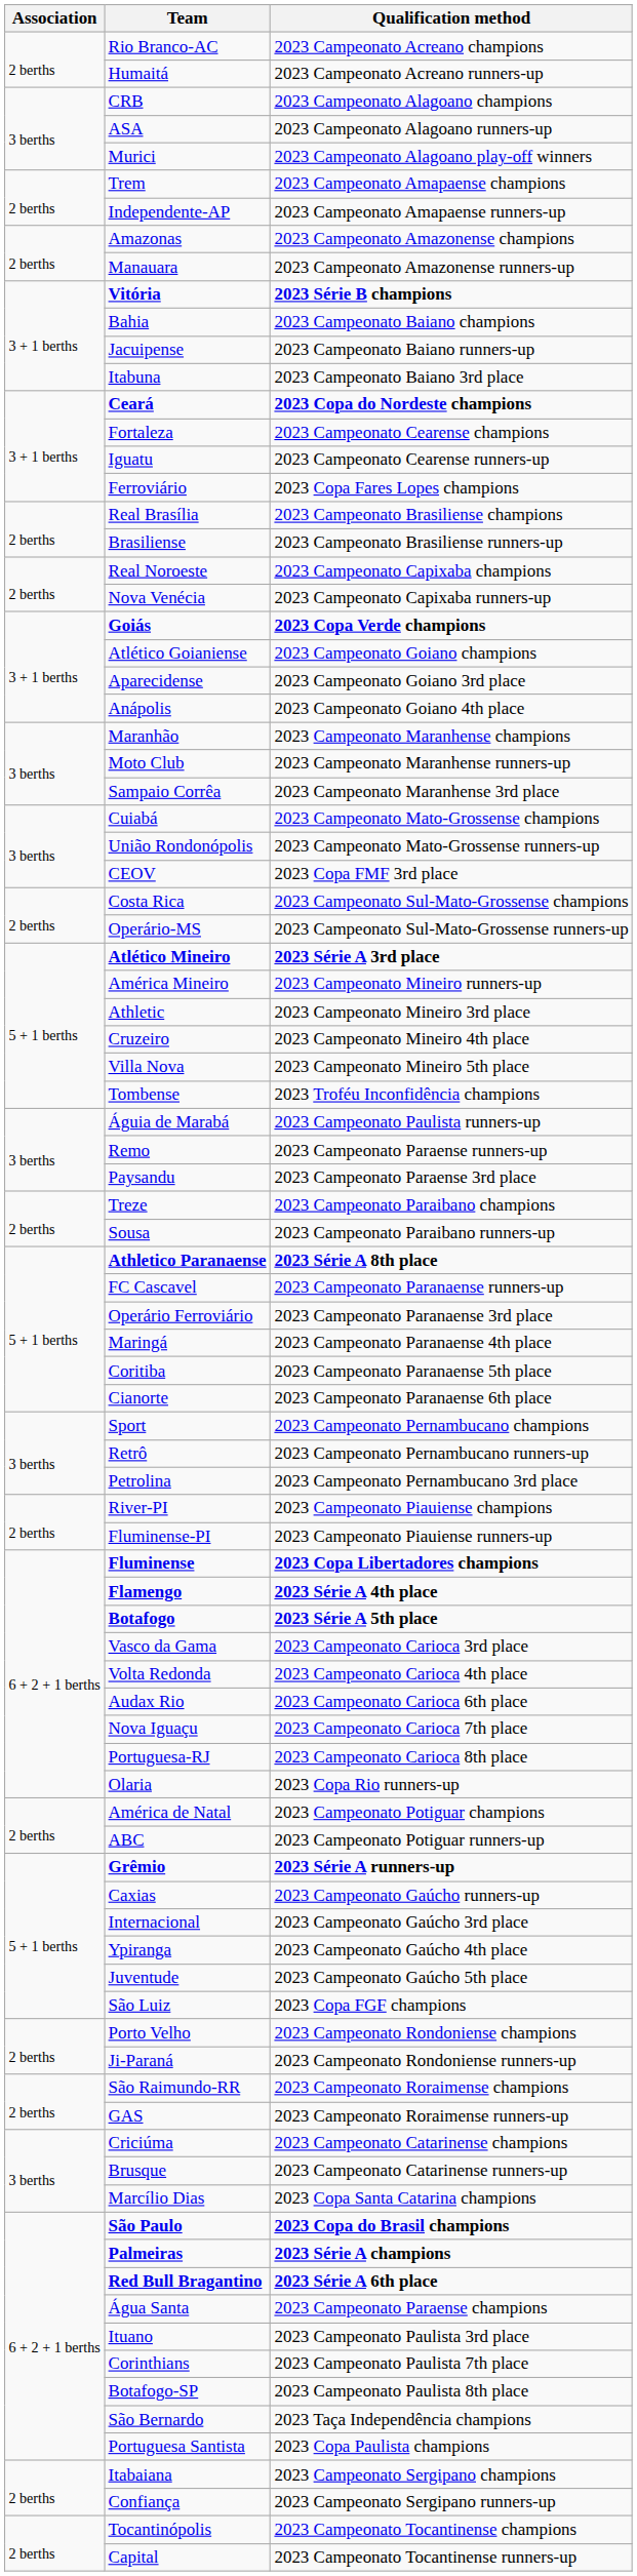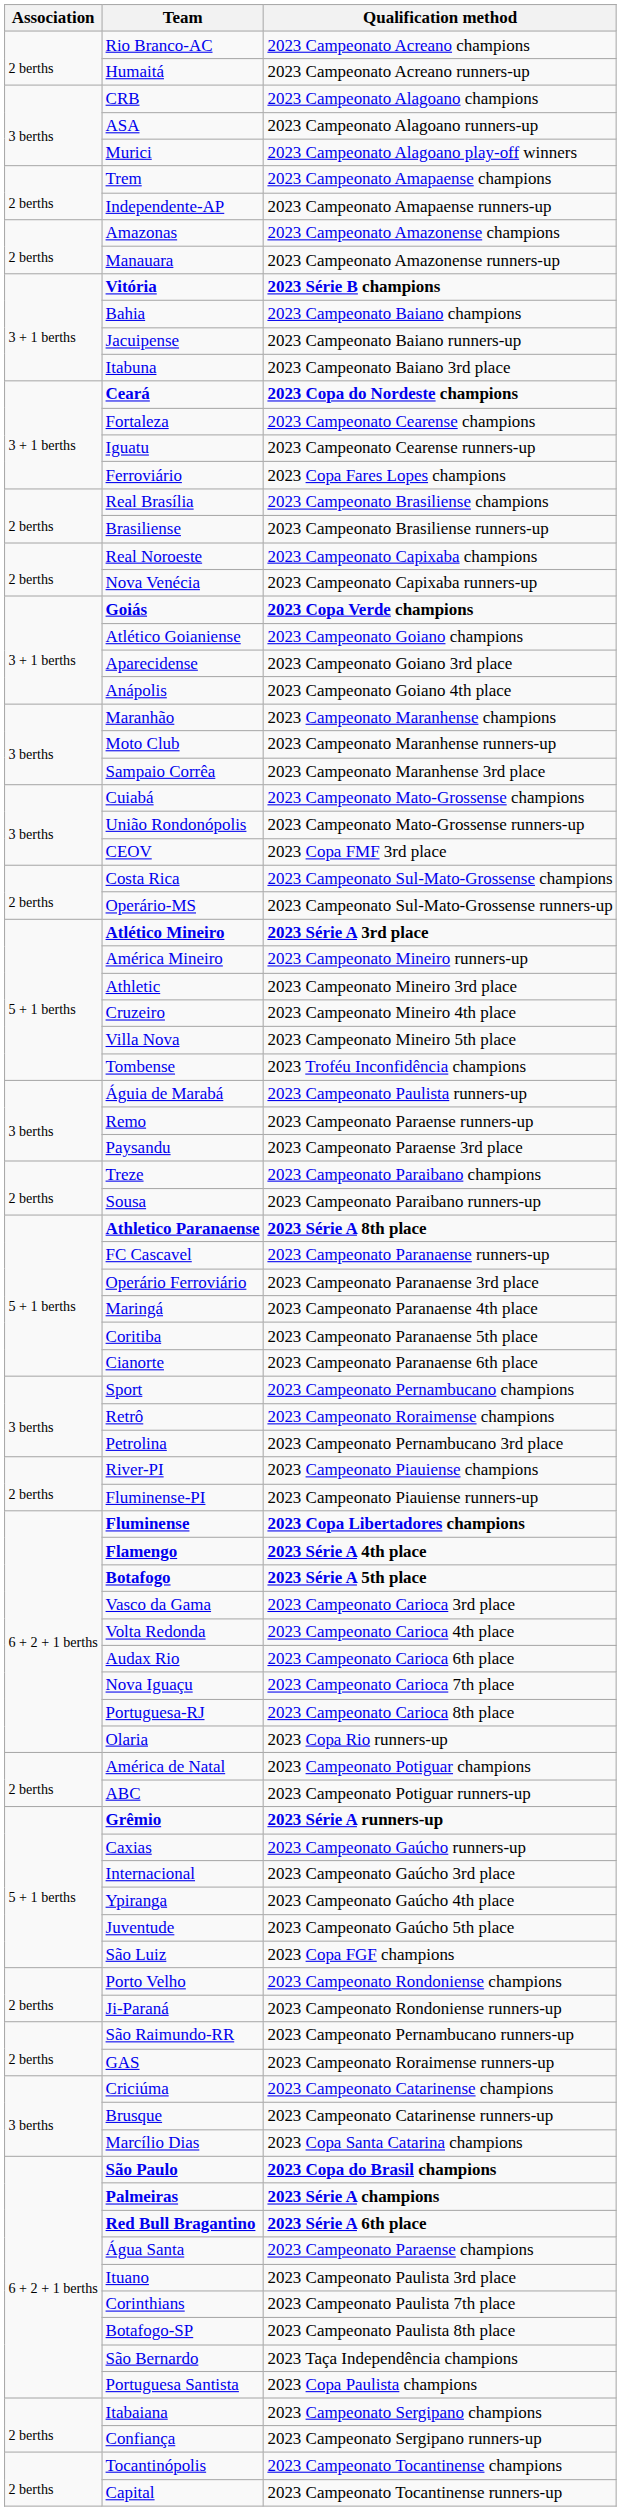 <table class="wikitable">
 <tr>
 <th>Association</th>
 <th>Team</th>
 <th>Qualification method</th>
 </tr>
 <tr>
 <td rowspan="2"><br><small>2 berths</small></td>
 <td><a href='#'>Rio Branco-AC</a></td>
 <td><a href='#'>2023 Campeonato Acreano</a> champions</td>
 </tr>
 <tr>
 <td><a href='#'>Humaitá</a></td>
 <td>2023 Campeonato Acreano runners-up</td>
 </tr>
 <tr>
 <td rowspan="3"><br><small>3 berths</small></td>
 <td><a href='#'>CRB</a></td>
 <td><a href='#'>2023 Campeonato Alagoano</a> champions</td>
 </tr>
 <tr>
 <td><a href='#'>ASA</a></td>
 <td>2023 Campeonato Alagoano runners-up</td>
 </tr>
 <tr>
 <td><a href='#'>Murici</a></td>
 <td><a href='#'>2023 Campeonato Alagoano play-off</a> winners</td>
 </tr>
 <tr>
 <td rowspan="2"><br><small>2 berths</small></td>
 <td><a href='#'>Trem</a></td>
 <td><a href='#'>2023 Campeonato Amapaense</a> champions</td>
 </tr>
 <tr>
 <td><a href='#'>Independente-AP</a></td>
 <td>2023 Campeonato Amapaense runners-up</td>
 </tr>
 <tr>
 <td rowspan="2"><br><small>2 berths</small></td>
 <td><a href='#'>Amazonas</a></td>
 <td><a href='#'>2023 Campeonato Amazonense</a> champions</td>
 </tr>
 <tr>
 <td><a href='#'>Manauara</a></td>
 <td>2023 Campeonato Amazonense runners-up</td>
 </tr>
 <tr>
 <td rowspan="4"><br><small>3 + 1 berths</small></td>
 <td><strong><a href='#'>Vitória</a></strong></td>
 <td><strong><a href='#'>2023 Série B</a> champions</strong></td>
 </tr>
 <tr>
 <td><a href='#'>Bahia</a></td>
 <td><a href='#'>2023 Campeonato Baiano</a> champions</td>
 </tr>
 <tr>
 <td><a href='#'>Jacuipense</a></td>
 <td>2023 Campeonato Baiano runners-up</td>
 </tr>
 <tr>
 <td><a href='#'>Itabuna</a></td>
 <td>2023 Campeonato Baiano 3rd place</td>
 </tr>
 <tr>
 <td rowspan="4"><br><small>3 + 1 berths</small></td>
 <td><a href='#'><strong>Ceará</strong></a></td>
 <td><strong><a href='#'>2023 Copa do Nordeste</a> champions</strong></td>
 </tr>
 <tr>
 <td><a href='#'>Fortaleza</a></td>
 <td><a href='#'>2023 Campeonato Cearense</a> champions</td>
 </tr>
 <tr>
 <td><a href='#'>Iguatu</a></td>
 <td>2023 Campeonato Cearense runners-up</td>
 </tr>
 <tr>
 <td><a href='#'>Ferroviário</a></td>
 <td>2023 <a href='#'>Copa Fares Lopes</a> champions</td>
 </tr>
 <tr>
 <td rowspan="2"><br><small>2 berths</small></td>
 <td><a href='#'>Real Brasília</a></td>
 <td><a href='#'>2023 Campeonato Brasiliense</a> champions</td>
 </tr>
 <tr>
 <td><a href='#'>Brasiliense</a></td>
 <td>2023 Campeonato Brasiliense runners-up</td>
 </tr>
 <tr>
 <td rowspan="2"><br><small>2 berths</small></td>
 <td><a href='#'>Real Noroeste</a></td>
 <td><a href='#'>2023 Campeonato Capixaba</a> champions</td>
 </tr>
 <tr>
 <td><a href='#'>Nova Venécia</a></td>
 <td>2023 Campeonato Capixaba runners-up</td>
 </tr>
 <tr>
 <td rowspan="4"><br><small>3 + 1 berths</small></td>
 <td><a href='#'><strong>Goiás</strong></a></td>
 <td><strong><a href='#'>2023 Copa Verde</a> champions</strong></td>
 </tr>
 <tr>
 <td><a href='#'>Atlético Goianiense</a></td>
 <td><a href='#'>2023 Campeonato Goiano</a> champions</td>
 </tr>
 <tr>
 <td><a href='#'>Aparecidense</a></td>
 <td>2023 Campeonato Goiano 3rd place</td>
 </tr>
 <tr>
 <td><a href='#'>Anápolis</a></td>
 <td>2023 Campeonato Goiano 4th place</td>
 </tr>
 <tr>
 <td rowspan="3"><br><small>3 berths</small></td>
 <td><a href='#'>Maranhão</a></td>
 <td>2023 <a href='#'>Campeonato Maranhense</a> champions</td>
 </tr>
 <tr>
 <td><a href='#'>Moto Club</a></td>
 <td>2023 Campeonato Maranhense runners-up</td>
 </tr>
 <tr>
 <td><a href='#'>Sampaio Corrêa</a></td>
 <td>2023 Campeonato Maranhense 3rd place</td>
 </tr>
 <tr>
 <td rowspan="3"><br><small>3 berths</small></td>
 <td><a href='#'>Cuiabá</a></td>
 <td><a href='#'>2023 Campeonato Mato-Grossense</a> champions</td>
 </tr>
 <tr>
 <td><a href='#'>União Rondonópolis</a></td>
 <td>2023 Campeonato Mato-Grossense runners-up</td>
 </tr>
 <tr>
 <td><a href='#'>CEOV</a></td>
 <td>2023 <a href='#'>Copa FMF</a> 3rd place</td>
 </tr>
 <tr>
 <td rowspan="2"><br><small>2 berths</small></td>
 <td><a href='#'>Costa Rica</a></td>
 <td><a href='#'>2023 Campeonato Sul-Mato-Grossense</a> champions</td>
 </tr>
 <tr>
 <td><a href='#'>Operário-MS</a></td>
 <td>2023 Campeonato Sul-Mato-Grossense runners-up</td>
 </tr>
 <tr>
 <td rowspan="6"><br><small>5 + 1 berths</small></td>
 <td><a href='#'><strong>Atlético Mineiro</strong></a></td>
 <td><strong><a href='#'>2023 Série A</a> 3rd place</strong></td>
 </tr>
 <tr>
 <td><a href='#'>América Mineiro</a></td>
 <td><a href='#'>2023 Campeonato Mineiro</a> runners-up</td>
 </tr>
 <tr>
 <td><a href='#'>Athletic</a></td>
 <td>2023 Campeonato Mineiro 3rd place</td>
 </tr>
 <tr>
 <td><a href='#'>Cruzeiro</a></td>
 <td>2023 Campeonato Mineiro 4th place</td>
 </tr>
 <tr>
 <td><a href='#'>Villa Nova</a></td>
 <td>2023 Campeonato Mineiro 5th place</td>
 </tr>
 <tr>
 <td><a href='#'>Tombense</a></td>
 <td>2023 <a href='#'>Troféu Inconfidência</a> champions</td>
 </tr>
 <tr>
 <td rowspan="3"><br><small>3 berths</small></td>
 <td><a href='#'>Águia de Marabá</a></td>
 <td><a href='#'>2023 Campeonato Paulista</a> runners-up</td>
 </tr>
 <tr>
 <td><a href='#'>Remo</a></td>
 <td>2023 Campeonato Paraense runners-up</td>
 </tr>
 <tr>
 <td><a href='#'>Paysandu</a></td>
 <td>2023 Campeonato Paraense 3rd place</td>
 </tr>
 <tr>
 <td rowspan="2"><br><small>2 berths</small></td>
 <td><a href='#'>Treze</a></td>
 <td><a href='#'>2023 Campeonato Paraibano</a> champions</td>
 </tr>
 <tr>
 <td><a href='#'>Sousa</a></td>
 <td>2023 Campeonato Paraibano runners-up</td>
 </tr>
 <tr>
 <td rowspan="6"><br><small>5 + 1 berths</small></td>
 <td><a href='#'><strong>Athletico Paranaense</strong></a></td>
 <td><strong><a href='#'>2023 Série A</a> 8th place</strong></td>
 </tr>
 <tr>
 <td><a href='#'>FC Cascavel</a></td>
 <td><a href='#'>2023 Campeonato Paranaense</a> runners-up</td>
 </tr>
 <tr>
 <td><a href='#'>Operário Ferroviário</a></td>
 <td>2023 Campeonato Paranaense 3rd place</td>
 </tr>
 <tr>
 <td><a href='#'>Maringá</a></td>
 <td>2023 Campeonato Paranaense 4th place</td>
 </tr>
 <tr>
 <td><a href='#'>Coritiba</a></td>
 <td>2023 Campeonato Paranaense 5th place</td>
 </tr>
 <tr>
 <td><a href='#'>Cianorte</a></td>
 <td>2023 Campeonato Paranaense 6th place</td>
 </tr>
 <tr>
 <td rowspan="3"><br><small>3 berths</small></td>
 <td><a href='#'>Sport</a></td>
 <td><a href='#'>2023 Campeonato Pernambucano</a> champions</td>
 </tr>
 <tr>
 <td><a href='#'>Retrô</a></td>
-<td>2023 Campeonato Pernambucano runners-up</td>
+<td><a href='#'>2023 Campeonato Roraimense</a> champions</td>
 </tr>
 <tr>
 <td><a href='#'>Petrolina</a></td>
 <td>2023 Campeonato Pernambucano 3rd place</td>
 </tr>
 <tr>
 <td rowspan="2"><br><small>2 berths</small></td>
 <td><a href='#'>River-PI</a></td>
 <td>2023 <a href='#'>Campeonato Piauiense</a> champions</td>
 </tr>
 <tr>
 <td><a href='#'>Fluminense-PI</a></td>
 <td>2023 Campeonato Piauiense runners-up</td>
 </tr>
 <tr>
 <td rowspan="9"><br><small>6 + 2 + 1 berths</small></td>
 <td><a href='#'><strong>Fluminense</strong></a></td>
 <td><strong><a href='#'>2023 Copa Libertadores</a> champions</strong></td>
 </tr>
 <tr>
 <td><a href='#'><strong>Flamengo</strong></a></td>
 <td><strong><a href='#'>2023 Série A</a> 4th place</strong></td>
 </tr>
 <tr>
 <td><a href='#'><strong>Botafogo</strong></a></td>
 <td><strong><a href='#'>2023 Série A</a> 5th place</strong></td>
 </tr>
 <tr>
 <td><a href='#'>Vasco da Gama</a></td>
 <td><a href='#'>2023 Campeonato Carioca</a> 3rd place</td>
 </tr>
 <tr>
 <td><a href='#'>Volta Redonda</a></td>
 <td><a href='#'>2023 Campeonato Carioca</a> 4th place</td>
 </tr>
 <tr>
 <td><a href='#'>Audax Rio</a></td>
 <td><a href='#'>2023 Campeonato Carioca</a> 6th place</td>
 </tr>
 <tr>
 <td><a href='#'>Nova Iguaçu</a></td>
 <td><a href='#'>2023 Campeonato Carioca</a> 7th place</td>
 </tr>
 <tr>
 <td><a href='#'>Portuguesa-RJ</a></td>
 <td><a href='#'>2023 Campeonato Carioca</a> 8th place</td>
 </tr>
 <tr>
 <td><a href='#'>Olaria</a></td>
 <td>2023 <a href='#'>Copa Rio</a> runners-up</td>
 </tr>
 <tr>
 <td rowspan="2"><br><small>2 berths</small></td>
 <td><a href='#'>América de Natal</a></td>
 <td>2023 <a href='#'>Campeonato Potiguar</a> champions</td>
 </tr>
 <tr>
 <td><a href='#'>ABC</a></td>
 <td>2023 Campeonato Potiguar runners-up</td>
 </tr>
 <tr>
 <td rowspan="6"><br><small>5 + 1 berths</small></td>
 <td><strong><a href='#'>Grêmio</a></strong></td>
 <td><strong><a href='#'>2023 Série A</a> runners-up</strong></td>
 </tr>
 <tr>
 <td><a href='#'>Caxias</a></td>
 <td><a href='#'>2023 Campeonato Gaúcho</a> runners-up</td>
 </tr>
 <tr>
 <td><a href='#'>Internacional</a></td>
 <td>2023 Campeonato Gaúcho 3rd place</td>
 </tr>
 <tr>
 <td><a href='#'>Ypiranga</a></td>
 <td>2023 Campeonato Gaúcho 4th place</td>
 </tr>
 <tr>
 <td><a href='#'>Juventude</a></td>
 <td>2023 Campeonato Gaúcho 5th place</td>
 </tr>
 <tr>
 <td><a href='#'>São Luiz</a></td>
 <td>2023 <a href='#'>Copa FGF</a> champions</td>
 </tr>
 <tr>
 <td rowspan="2"><br><small>2 berths</small></td>
 <td><a href='#'>Porto Velho</a></td>
 <td><a href='#'>2023 Campeonato Rondoniense</a> champions</td>
 </tr>
 <tr>
 <td><a href='#'>Ji-Paraná</a></td>
 <td>2023 Campeonato Rondoniense runners-up</td>
 </tr>
 <tr>
 <td rowspan="2"><br><small>2 berths</small></td>
 <td><a href='#'>São Raimundo-RR</a></td>
-<td><a href='#'>2023 Campeonato Roraimense</a> champions</td>
+<td>2023 Campeonato Pernambucano runners-up</td>
 </tr>
 <tr>
 <td><a href='#'>GAS</a></td>
 <td>2023 Campeonato Roraimense runners-up</td>
 </tr>
 <tr>
 <td rowspan="3"><br><small>3 berths</small></td>
 <td><a href='#'>Criciúma</a></td>
 <td><a href='#'>2023 Campeonato Catarinense</a> champions</td>
 </tr>
 <tr>
 <td><a href='#'>Brusque</a></td>
 <td>2023 Campeonato Catarinense runners-up</td>
 </tr>
 <tr>
 <td><a href='#'>Marcílio Dias</a></td>
 <td>2023 <a href='#'>Copa Santa Catarina</a> champions</td>
 </tr>
 <tr>
 <td rowspan="9"><br><small>6 + 2 + 1 berths</small></td>
 <td><strong><a href='#'>São Paulo</a></strong></td>
 <td><strong><a href='#'>2023 Copa do Brasil</a> champions</strong></td>
 </tr>
 <tr>
 <td><strong><a href='#'>Palmeiras</a></strong></td>
 <td><strong><a href='#'>2023 Série A</a> champions</strong></td>
 </tr>
 <tr>
 <td><strong><a href='#'>Red Bull Bragantino</a></strong></td>
 <td><strong><a href='#'>2023 Série A</a> 6th place</strong></td>
 </tr>
 <tr>
 <td><a href='#'>Água Santa</a></td>
 <td><a href='#'>2023 Campeonato Paraense</a> champions</td>
 </tr>
 <tr>
 <td><a href='#'>Ituano</a></td>
 <td>2023 Campeonato Paulista 3rd place</td>
 </tr>
 <tr>
 <td><a href='#'>Corinthians</a></td>
 <td>2023 Campeonato Paulista 7th place</td>
 </tr>
 <tr>
 <td><a href='#'>Botafogo-SP</a></td>
 <td>2023 Campeonato Paulista 8th place</td>
 </tr>
 <tr>
 <td><a href='#'>São Bernardo</a></td>
 <td>2023 Taça Independência champions</td>
 </tr>
 <tr>
 <td><a href='#'>Portuguesa Santista</a></td>
 <td>2023 <a href='#'>Copa Paulista</a> champions</td>
 </tr>
 <tr>
 <td rowspan="2"><br><small>2 berths</small></td>
 <td><a href='#'>Itabaiana</a></td>
 <td>2023 <a href='#'>Campeonato Sergipano</a> champions</td>
 </tr>
 <tr>
 <td><a href='#'>Confiança</a></td>
 <td>2023 Campeonato Sergipano runners-up</td>
 </tr>
 <tr>
 <td rowspan="2"><br><small>2 berths</small></td>
 <td><a href='#'>Tocantinópolis</a></td>
 <td><a href='#'>2023 Campeonato Tocantinense</a> champions</td>
 </tr>
 <tr>
 <td><a href='#'>Capital</a></td>
 <td>2023 Campeonato Tocantinense runners-up</td>
 </tr>
 </table>
